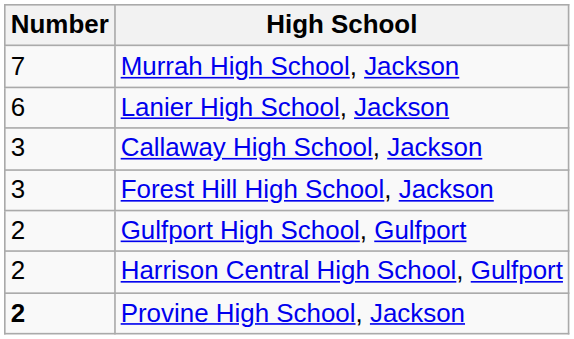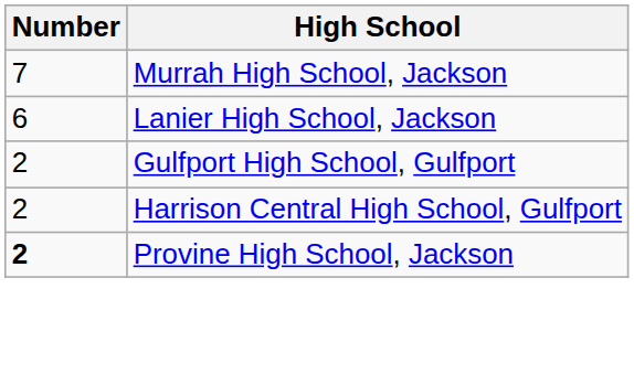 <table class="wikitable">
 <tr>
 <th>Number</th>
 <th>High School</th>
 </tr>
 <tr>
 <td>7</td>
 <td><a href='#'>Murrah High School</a>, <a href='#'>Jackson</a></td>
 </tr>
 <tr>
 <td>6</td>
 <td><a href='#'>Lanier High School</a>, <a href='#'>Jackson</a></td>
 </tr>
 <tr>
-<td>3</td>
-<td><a href='#'>Callaway High School</a>, <a href='#'>Jackson</a></td>
-</tr>
-<tr>
-<td>3</td>
-<td><a href='#'>Forest Hill High School</a>, <a href='#'>Jackson</a></td>
-</tr>
-<tr>
 <td>2</td>
 <td><a href='#'>Gulfport High School</a>, <a href='#'>Gulfport</a></td>
 </tr>
 <tr>
 <td>2</td>
 <td><a href='#'>Harrison Central High School</a>, <a href='#'>Gulfport</a></td>
 </tr>
 <tr>
 <td><strong>2</strong></td>
 <td><a href='#'>Provine High School</a>, <a href='#'>Jackson</a></td>
 </tr>
 </table>
